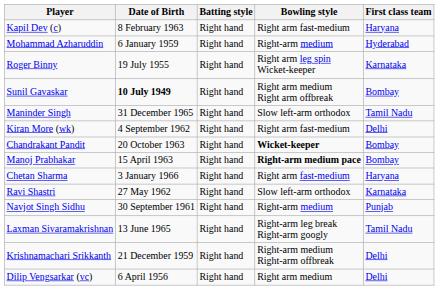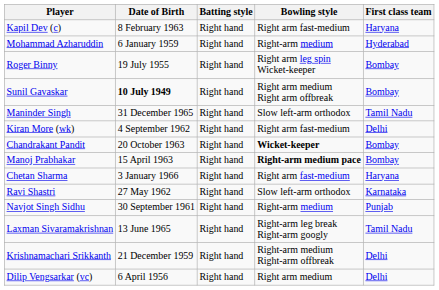 <table class="wikitable">
 <tr>
 <th>Player</th>
 <th>Date of Birth</th>
 <th>Batting style</th>
 <th>Bowling style</th>
 <th>First class team</th>
 </tr>
 <tr>
 <td><a href='#'>Kapil Dev</a> (<a href='#'>c</a>)</td>
 <td>8 February 1963</td>
 <td>Right hand</td>
 <td>Right arm fast-medium</td>
 <td> <a href='#'>Haryana</a></td>
 </tr>
 <tr>
 <td><a href='#'>Mohammad Azharuddin</a></td>
 <td>6 January 1959</td>
 <td>Right hand</td>
 <td>Right-arm <a href='#'>medium</a></td>
 <td> <a href='#'>Hyderabad</a></td>
 </tr>
 <tr>
 <td><a href='#'>Roger Binny</a></td>
 <td>19 July 1955</td>
 <td>Right hand</td>
 <td>Right arm <a href='#'>leg spin</a><br>Wicket-keeper</td>
-<td> <a href='#'>Karnataka</a></td>
+<td> <a href='#'>Bombay</a></td>
 </tr>
 <tr>
 <td><a href='#'>Sunil Gavaskar</a></td>
 <td><strong>10 July 1949</strong></td>
 <td>Right hand</td>
 <td>Right arm medium<br>Right arm offbreak</td>
 <td> <a href='#'>Bombay</a></td>
 </tr>
 <tr>
 <td><a href='#'>Maninder Singh</a></td>
 <td>31 December 1965</td>
 <td>Right hand</td>
 <td>Slow left-arm orthodox</td>
 <td> <a href='#'>Tamil Nadu</a></td>
 </tr>
 <tr>
 <td><a href='#'>Kiran More</a> (<a href='#'>wk</a>)</td>
 <td>4 September 1962</td>
 <td>Right hand</td>
 <td>Right arm fast-medium</td>
 <td> <a href='#'>Delhi</a></td>
 </tr>
 <tr>
 <td><a href='#'>Chandrakant Pandit</a></td>
 <td>20 October 1963</td>
 <td>Right hand</td>
 <td><strong>Wicket-keeper</strong></td>
 <td> <a href='#'>Bombay</a></td>
 </tr>
 <tr>
 <td><a href='#'>Manoj Prabhakar</a></td>
 <td>15 April 1963</td>
 <td>Right hand</td>
 <td><strong>Right-arm medium pace</strong></td>
 <td> <a href='#'>Bombay</a></td>
 </tr>
 <tr>
 <td><a href='#'>Chetan Sharma</a></td>
 <td>3 January 1966</td>
 <td>Right hand</td>
 <td>Right arm <a href='#'>fast-medium</a></td>
 <td> <a href='#'>Haryana</a></td>
 </tr>
 <tr>
 <td><a href='#'>Ravi Shastri</a></td>
 <td>27 May 1962</td>
 <td>Right hand</td>
 <td>Slow left-arm orthodox</td>
 <td> <a href='#'>Karnataka</a></td>
 </tr>
 <tr>
 <td><a href='#'>Navjot Singh Sidhu</a></td>
 <td>30 September 1961</td>
 <td>Right hand</td>
 <td>Right-arm <a href='#'>medium</a></td>
 <td> <a href='#'>Punjab</a></td>
 </tr>
 <tr>
 <td><a href='#'>Laxman Sivaramakrishnan</a></td>
 <td>13 June 1965</td>
 <td>Right hand</td>
 <td>Right-arm leg break<br>Right-arm googly</td>
 <td> <a href='#'>Tamil Nadu</a></td>
 </tr>
 <tr>
 <td><a href='#'>Krishnamachari Srikkanth</a></td>
 <td>21 December 1959</td>
 <td>Right hand</td>
 <td>Right-arm medium<br>Right-arm offbreak</td>
 <td> <a href='#'>Delhi</a></td>
 </tr>
 <tr>
 <td><a href='#'>Dilip Vengsarkar</a> (<a href='#'>vc</a>)</td>
 <td>6 April 1956</td>
 <td>Right hand</td>
 <td>Right arm medium</td>
 <td> <a href='#'>Delhi</a></td>
 </tr>
 </table>
